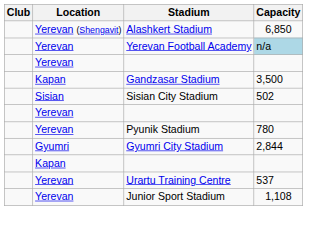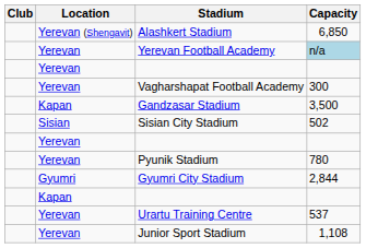 <table class="wikitable sortable">
 <tr>
 <th>Club</th>
 <th>Location</th>
 <th>Stadium</th>
 <th>Capacity</th>
 </tr>
 <tr>
 <td></td>
 <td><a href='#'>Yerevan</a> <small>(<a href='#'>Shengavit</a>)</small></td>
 <td><a href='#'>Alashkert Stadium</a></td>
 <td style="text-align:center;">6,850</td>
 </tr>
 <tr>
 <td></td>
 <td><a href='#'>Yerevan</a></td>
 <td><a href='#'>Yerevan Football Academy</a></td>
 <td style="background: lightblue;">n/a</td>
 </tr>
 <tr>
 <td></td>
 <td><a href='#'>Yerevan</a></td>
 <td></td>
 <td></td>
+</tr>
+<tr>
+<td></td>
+<td><a href='#'>Yerevan</a></td>
+<td>Vagharshapat Football Academy</td>
+<td>300</td>
 </tr>
 <tr>
 <td></td>
 <td><a href='#'>Kapan</a></td>
 <td><a href='#'>Gandzasar Stadium</a></td>
 <td>3,500</td>
 </tr>
 <tr>
 <td></td>
 <td><a href='#'>Sisian</a></td>
 <td>Sisian City Stadium</td>
 <td>502</td>
 </tr>
 <tr>
 <td></td>
 <td><a href='#'>Yerevan</a></td>
 <td></td>
 <td style="text-align:center;"></td>
 </tr>
 <tr>
 <td></td>
 <td><a href='#'>Yerevan</a></td>
 <td>Pyunik Stadium</td>
 <td>780</td>
 </tr>
 <tr>
 <td></td>
 <td><a href='#'>Gyumri</a></td>
 <td><a href='#'>Gyumri City Stadium</a></td>
 <td>2,844</td>
 </tr>
 <tr>
 <td></td>
 <td><a href='#'>Kapan</a></td>
 <td></td>
 <td style="text-align:center;"></td>
 </tr>
 <tr>
 <td></td>
 <td><a href='#'>Yerevan</a></td>
 <td><a href='#'>Urartu Training Centre</a></td>
 <td>537</td>
 </tr>
 <tr>
 <td></td>
 <td><a href='#'>Yerevan</a></td>
 <td>Junior Sport Stadium</td>
 <td style="text-align:center;">1,108</td>
 </tr>
 </table>
